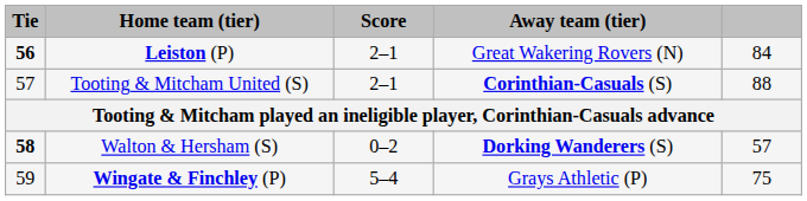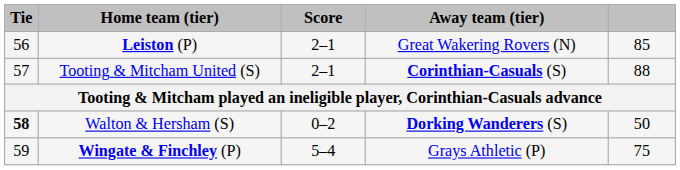 <table class="wikitable" style="width: 600px; background:WhiteSmoke; text-align:center; font-size:90%">
 <tr>
 <td scope="col" style="width:  5.00%; background:silver;"><strong>Tie</strong></td>
 <td scope="col" style="width: 36.25%; background:silver;"><strong>Home team (tier)</strong></td>
 <td scope="col" style="width: 12.50%; background:silver;"><strong>Score</strong></td>
 <td scope="col" style="width: 36.25%; background:silver;"><strong>Away team (tier)</strong></td>
 <td scope="col" style="width: 10.00%; background:silver;"><strong></strong></td>
 </tr>
 <tr>
-<td><strong>56</strong></td>
+<td>56</td>
 <td><strong><a href='#'>Leiston</a></strong> (P)</td>
 <td>2–1</td>
 <td><a href='#'>Great Wakering Rovers</a> (N)</td>
-<td>84</td>
+<td>85</td>
 </tr>
 <tr>
 <td>57</td>
 <td><a href='#'>Tooting & Mitcham United</a> (S)</td>
 <td>2–1</td>
 <td><strong><a href='#'>Corinthian-Casuals</a></strong> (S)</td>
 <td>88</td>
 </tr>
 <tr>
 <th colspan="5">Tooting & Mitcham played an ineligible player, Corinthian-Casuals advance</th>
 </tr>
 <tr>
 <td><strong>58</strong></td>
 <td><a href='#'>Walton & Hersham</a> (S)</td>
 <td>0–2</td>
 <td><strong><a href='#'>Dorking Wanderers</a></strong> (S)</td>
-<td>57</td>
+<td>50</td>
 </tr>
 <tr>
 <td>59</td>
 <td><strong><a href='#'>Wingate & Finchley</a></strong> (P)</td>
 <td>5–4</td>
 <td><a href='#'>Grays Athletic</a> (P)</td>
 <td>75</td>
 </tr>
 </table>
